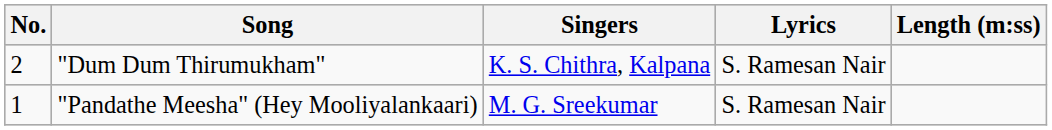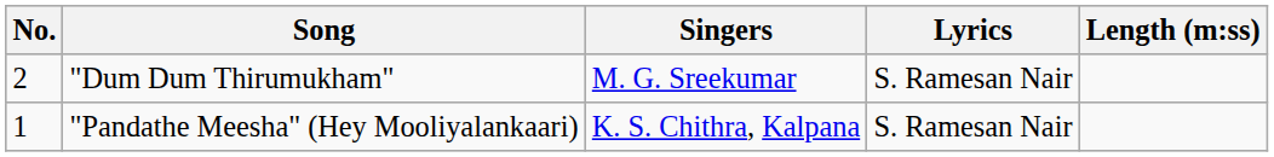 <table class="wikitable" style="font-size:95%;">
 <tr>
 <th>No.</th>
 <th>Song</th>
 <th>Singers</th>
 <th>Lyrics</th>
 <th>Length (m:ss)</th>
 </tr>
 <tr>
 <td>2</td>
 <td>"Dum Dum Thirumukham"</td>
-<td><a href='#'>K. S. Chithra</a>, <a href='#'>Kalpana</a></td>
+<td><a href='#'>M. G. Sreekumar</a></td>
 <td>S. Ramesan Nair</td>
 <td></td>
 </tr>
 <tr>
 <td>1</td>
 <td>"Pandathe Meesha" (Hey Mooliyalankaari)</td>
-<td><a href='#'>M. G. Sreekumar</a></td>
+<td><a href='#'>K. S. Chithra</a>, <a href='#'>Kalpana</a></td>
 <td>S. Ramesan Nair</td>
 <td></td>
 </tr>
 </table>
